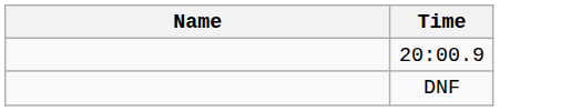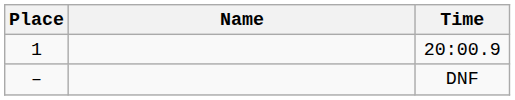 <table class=wikitable style="text-align:center">
 <tr>
+<th width=20>Place</th>
 <th width=240>Name</th>
 <th width=60>Time</th>
 </tr>
 <tr>
+<td>1</td>
 <td align=left></td>
 <td>20:00.9</td>
 </tr>
 <tr>
+<td>–</td>
 <td align=left></td>
 <td>DNF</td>
 </tr>
 </table>
